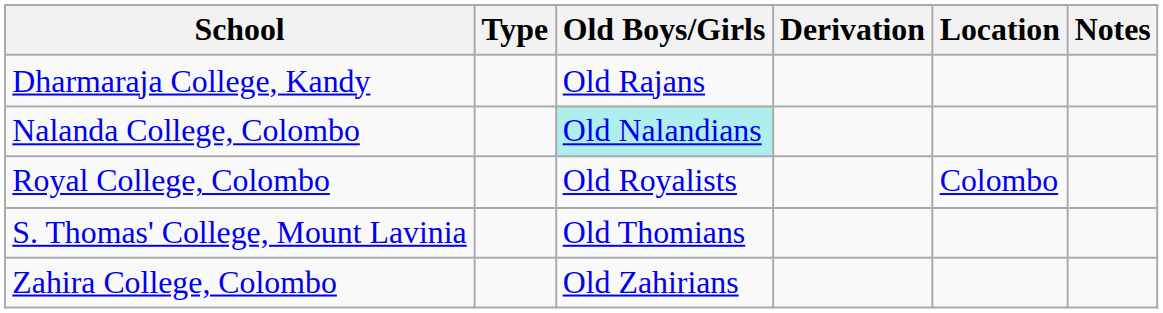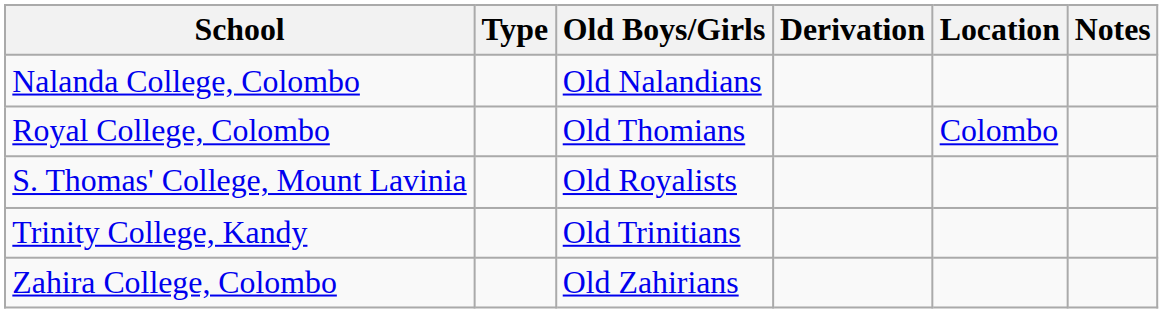 <table class="wikitable sortable">
 <tr>
 <th>School</th>
 <th>Type</th>
 <th>Old Boys/Girls</th>
 <th>Derivation</th>
 <th>Location</th>
 <th>Notes</th>
 </tr>
 <tr>
-<td><a href='#'>Dharmaraja College, Kandy</a></td>
-<td></td>
-<td><a href='#'>Old Rajans</a></td>
-<td></td>
-<td></td>
-<td></td>
-</tr>
-<tr>
 <td><a href='#'>Nalanda College, Colombo</a></td>
 <td></td>
-<td style="background: paleturquoise;"><a href='#'>Old Nalandians</a></td>
+<td><a href='#'>Old Nalandians</a></td>
 <td></td>
 <td></td>
 <td></td>
 </tr>
 <tr>
 <td><a href='#'>Royal College, Colombo</a></td>
 <td></td>
-<td><a href='#'>Old Royalists</a></td>
+<td><a href='#'>Old Thomians</a></td>
 <td></td>
 <td><a href='#'>Colombo</a></td>
 <td></td>
 </tr>
 <tr>
 <td><a href='#'>S. Thomas' College, Mount Lavinia</a></td>
 <td></td>
-<td><a href='#'>Old Thomians</a></td>
+<td><a href='#'>Old Royalists</a></td>
+<td></td>
+<td></td>
+<td></td>
+</tr>
+<tr>
+<td><a href='#'>Trinity College, Kandy</a></td>
+<td></td>
+<td><a href='#'>Old Trinitians</a></td>
 <td></td>
 <td></td>
 <td></td>
 </tr>
 <tr>
 <td><a href='#'>Zahira College, Colombo</a></td>
 <td></td>
 <td><a href='#'>Old Zahirians</a></td>
 <td></td>
 <td></td>
 <td></td>
 </tr>
 </table>
